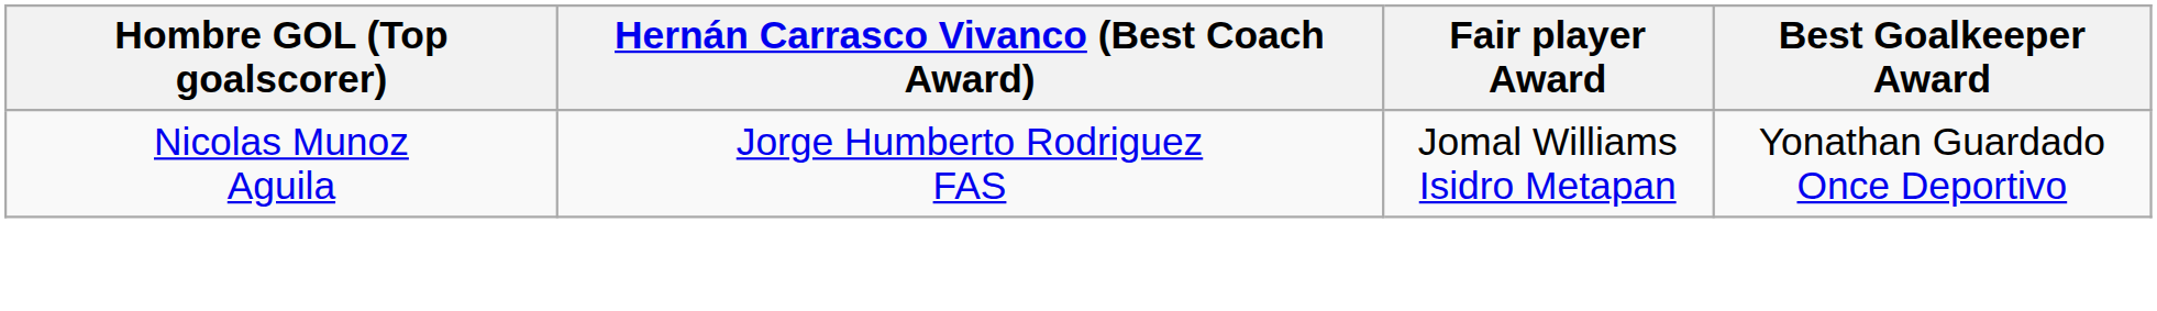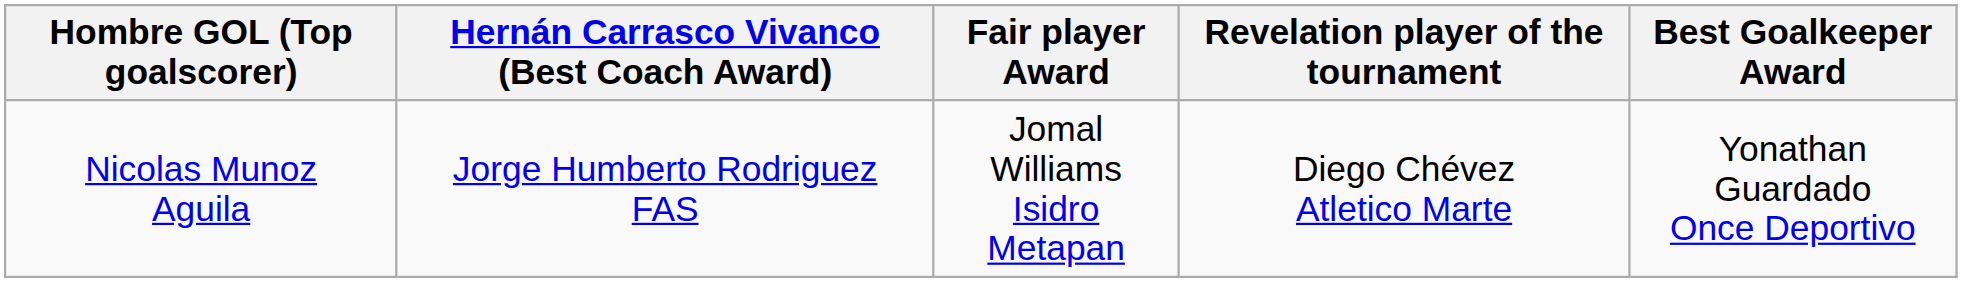 <table class="wikitable" style="margin: 0 auto;">
 <tr>
 <th>Hombre GOL (Top goalscorer)</th>
 <th><a href='#'>Hernán Carrasco Vivanco</a> (Best Coach Award)</th>
 <th>Fair player Award</th>
+<th>Revelation player of the tournament</th>
 <th>Best Goalkeeper Award</th>
 </tr>
 <tr>
 <td align=center>  <a href='#'>Nicolas Munoz</a> <br> <a href='#'>Aguila</a></td>
 <td align=center> <a href='#'>Jorge Humberto Rodriguez</a> <br> <a href='#'>FAS</a></td>
 <td align=center> Jomal Williams <br> <a href='#'>Isidro Metapan</a></td>
+<td align=center> Diego Chévez <br> <a href='#'>Atletico Marte</a></td>
 <td align=center> Yonathan Guardado <br> <a href='#'>Once Deportivo</a></td>
 </tr>
 </table>
